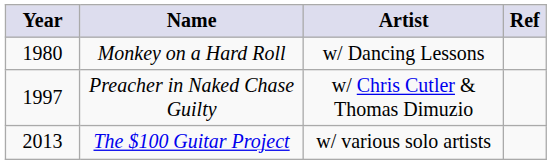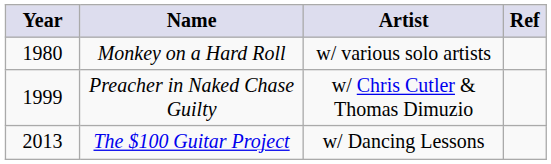 <table class="wikitable" style="font-size:96%; text-align:center; margin: 6px;">
 <tr>
 <th style="background:#dde; width:50px;">Year</th>
 <th style="background:#dde; width:165px;">Name</th>
 <th style="background:#dde; width:147px;">Artist</th>
 <th style="background:#dde; width:25px;">Ref</th>
 </tr>
 <tr>
 <td>1980</td>
 <td><em>Monkey on a Hard Roll</em></td>
-<td>w/ Dancing Lessons</td>
+<td>w/ various solo artists</td>
 <td></td>
 </tr>
 <tr>
-<td>1997</td>
+<td>1999</td>
 <td><em>Preacher in Naked Chase Guilty</em></td>
 <td>w/ <a href='#'>Chris Cutler</a> & Thomas Dimuzio</td>
 <td></td>
 </tr>
 <tr>
 <td>2013</td>
 <td><em><a href='#'>The $100 Guitar Project</a></em></td>
-<td>w/ various solo artists</td>
+<td>w/ Dancing Lessons</td>
 <td></td>
 </tr>
 </table>
